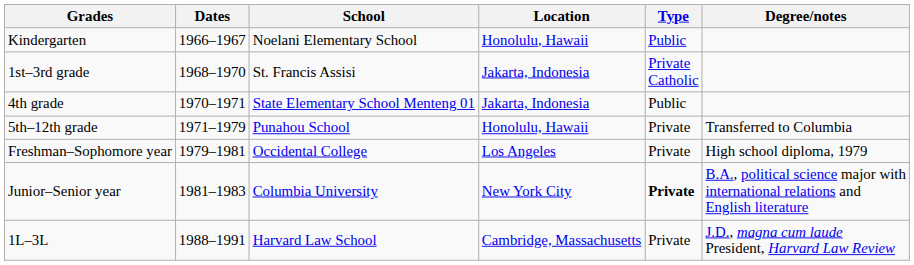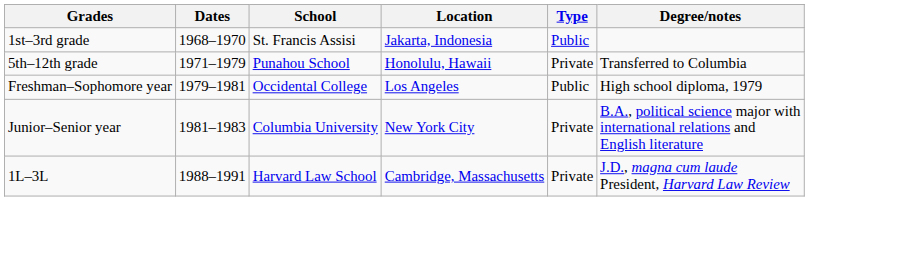 <table class="wikitable">
 <tr>
 <th>Grades</th>
 <th>Dates</th>
 <th>School</th>
 <th>Location</th>
 <th><a href='#'>Type</a></th>
 <th>Degree/notes</th>
 </tr>
 <tr>
-<td>Kindergarten</td>
-<td>1966–1967</td>
-<td>Noelani Elementary School</td>
-<td><a href='#'>Honolulu, Hawaii</a></td>
-<td><a href='#'>Public</a></td>
-<td></td>
-</tr>
-<tr>
 <td>1st–3rd grade</td>
 <td>1968–1970</td>
 <td>St. Francis Assisi</td>
 <td><a href='#'>Jakarta, Indonesia</a></td>
-<td><a href='#'>Private</a><br><a href='#'>Catholic</a></td>
-<td></td>
-</tr>
-<tr>
-<td>4th grade</td>
-<td>1970–1971</td>
-<td><a href='#'>State Elementary School Menteng 01</a></td>
-<td><a href='#'>Jakarta, Indonesia</a></td>
-<td>Public</td>
+<td><a href='#'>Public</a></td>
 <td></td>
 </tr>
 <tr>
 <td>5th–12th grade</td>
 <td>1971–1979</td>
 <td><a href='#'>Punahou School</a></td>
 <td><a href='#'>Honolulu, Hawaii</a></td>
 <td>Private</td>
 <td>Transferred to Columbia</td>
 </tr>
 <tr>
 <td>Freshman–Sophomore year</td>
 <td>1979–1981</td>
 <td><a href='#'>Occidental College</a></td>
 <td><a href='#'>Los Angeles</a></td>
-<td>Private</td>
+<td>Public</td>
 <td>High school diploma, 1979</td>
 </tr>
 <tr>
 <td>Junior–Senior year</td>
 <td>1981–1983</td>
 <td><a href='#'>Columbia University</a></td>
 <td><a href='#'>New York City</a></td>
-<td><strong>Private</strong></td>
+<td>Private</td>
 <td><a href='#'>B.A.</a>, <a href='#'>political science</a> major with<br> <a href='#'>international relations</a> and<br> <a href='#'>English literature</a></td>
 </tr>
 <tr>
 <td>1L–3L</td>
 <td>1988–1991</td>
 <td><a href='#'>Harvard Law School</a></td>
 <td><a href='#'>Cambridge, Massachusetts</a></td>
 <td>Private</td>
 <td><a href='#'>J.D.</a>, <em><a href='#'>magna cum laude</a></em> <br> President, <em><a href='#'>Harvard Law Review</a></em></td>
 </tr>
 </table>
